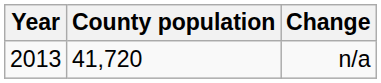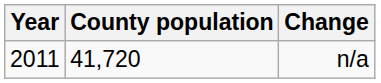 <table class="wikitable">
 <tr>
 <th>Year</th>
 <th>County population</th>
 <th>Change</th>
 </tr>
 <tr>
-<td>2013</td>
+<td>2011</td>
 <td>41,720</td>
 <td align="right">n/a</td>
 </tr>
 </table>
